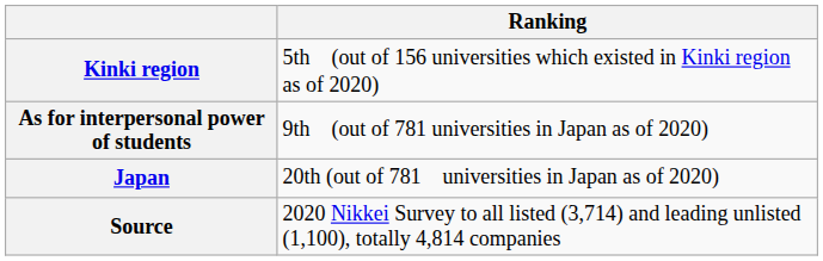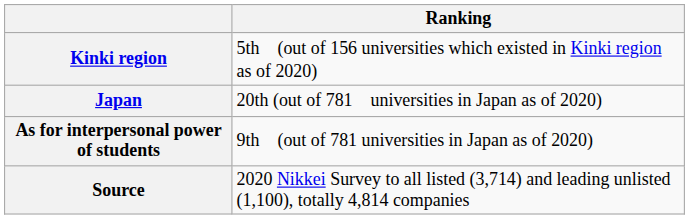 <table class="wikitable">
 <tr>
 <th></th>
 <th>Ranking</th>
 </tr>
 <tr>
 <th><a href='#'>Kinki region</a></th>
 <td>5th　(out of 156 universities which existed in <a href='#'>Kinki region</a> as of 2020)</td>
 </tr>
 <tr>
+<th><a href='#'>Japan</a></th>
+<td>20th (out of 781　universities in Japan as of 2020)</td>
+</tr>
+<tr>
 <th>As for interpersonal power of students</th>
 <td>9th　(out of 781 universities in Japan as of 2020)</td>
-</tr>
-<tr>
-<th><a href='#'>Japan</a></th>
-<td>20th (out of 781　universities in Japan as of 2020)</td>
 </tr>
 <tr>
 <th>Source</th>
 <td>2020 <a href='#'>Nikkei</a> Survey to all listed (3,714) and leading unlisted (1,100), totally 4,814 companies</td>
 </tr>
 </table>
